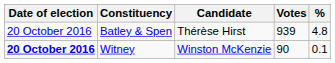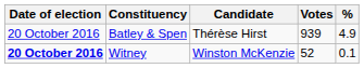 <table class="wikitable">
 <tr>
 <th>Date of election</th>
 <th>Constituency</th>
 <th>Candidate</th>
 <th>Votes</th>
 <th>%</th>
 </tr>
 <tr>
 <td><a href='#'>20 October 2016</a></td>
 <td><a href='#'>Batley & Spen</a></td>
 <td>Thérèse Hirst</td>
 <td>939</td>
-<td>4.8</td>
+<td>4.9</td>
 </tr>
 <tr>
 <td><strong><a href='#'>20 October 2016</a></strong></td>
 <td><a href='#'>Witney</a></td>
 <td><a href='#'>Winston McKenzie</a></td>
-<td>90</td>
+<td>52</td>
 <td>0.1</td>
 </tr>
 </table>
